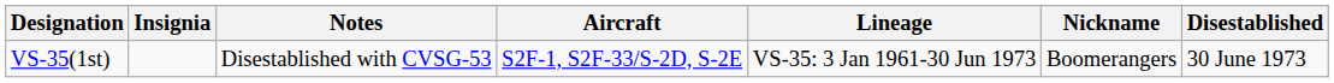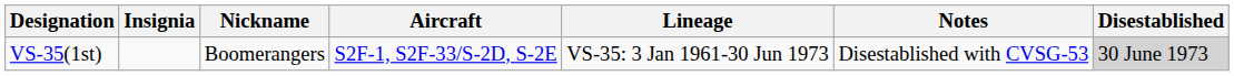 <table class="wikitable">
 <tr>
 <th>Designation</th>
 <th>Insignia</th>
-<th>Notes</th>
+<th>Nickname</th>
 <th>Aircraft</th>
 <th>Lineage</th>
-<th>Nickname</th>
+<th>Notes</th>
 <th>Disestablished</th>
 </tr>
 <tr>
 <td><a href='#'>VS-35</a>(1st)</td>
 <td></td>
-<td>Disestablished with <a href='#'>CVSG-53</a></td>
+<td>Boomerangers</td>
 <td><a href='#'>S2F-1, S2F-33/S-2D, S-2E</a></td>
 <td style="white-space: nowrap;">VS-35: 3 Jan 1961-30 Jun 1973</td>
-<td>Boomerangers</td>
-<td>30 June 1973</td>
+<td>Disestablished with <a href='#'>CVSG-53</a></td>
+<td style="background: lightgrey;">30 June 1973</td>
 </tr>
 </table>
